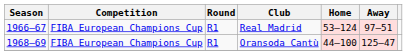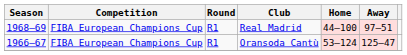 <table class="wikitable">
 <tr>
 <th>Season</th>
 <th>Competition</th>
 <th>Round</th>
 <th>Club</th>
 <th>Home</th>
 <th>Away</th>
 <th></th>
 </tr>
 <tr>
-<td rowspan="1"><a href='#'>1966–67</a></td>
+<td rowspan="1"><a href='#'>1968–69</a></td>
 <td rowspan="1"><a href='#'>FIBA European Champions Cup</a></td>
 <td><a href='#'>R1</a></td>
 <td> <a href='#'>Real Madrid</a></td>
-<td style="text-align:center;" bgcolor=#fdd>53–124</td>
+<td style="text-align:center;" bgcolor=#fdd>44–100</td>
 <td style="text-align:center;" bgcolor=#fdd>97–51</td>
 <td></td>
 </tr>
 <tr>
-<td rowspan="1"><a href='#'>1968–69</a></td>
+<td rowspan="1"><a href='#'>1966–67</a></td>
 <td rowspan="1"><a href='#'>FIBA European Champions Cup</a></td>
 <td><a href='#'>R1</a></td>
 <td> <a href='#'>Oransoda Cantù</a></td>
-<td style="text-align:center;" bgcolor=#fdd>44–100</td>
+<td style="text-align:center;" bgcolor=#fdd>53–124</td>
 <td style="text-align:center;" bgcolor=#fdd>125–47</td>
 <td></td>
 </tr>
 <tr>
 </tr>
 </table>
